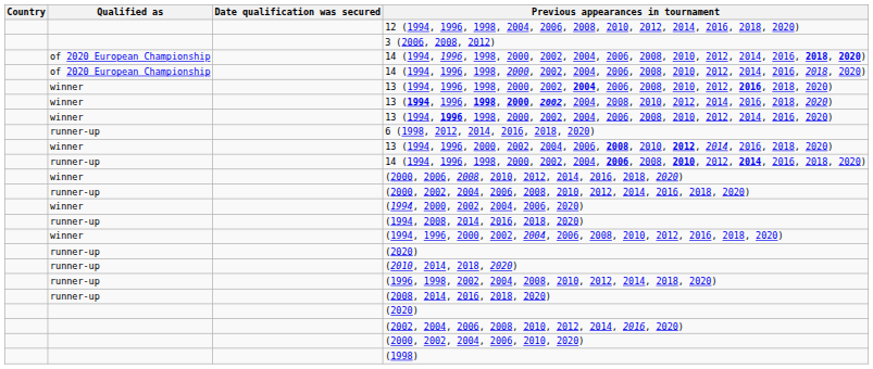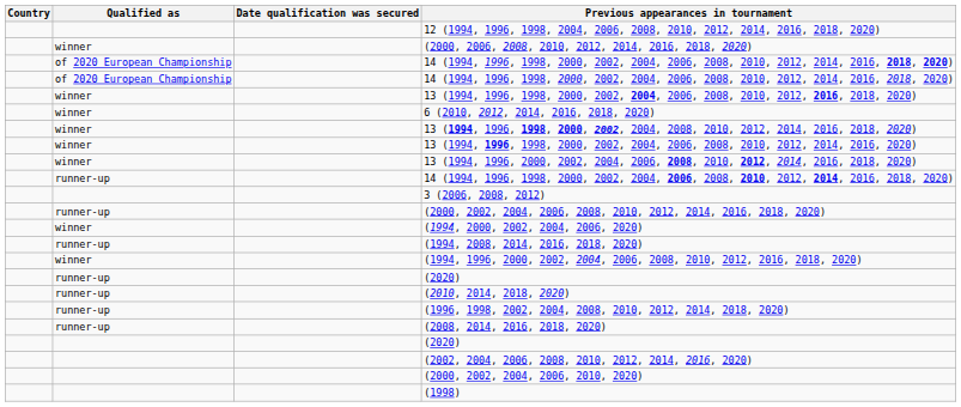 <table class="wikitable sortable">
 <tr>
 <th>Country</th>
 <th>Qualified as</th>
 <th>Date qualification was secured</th>
 <th>Previous appearances in tournament</th>
 </tr>
 <tr>
 <td></td>
 <td></td>
 <td></td>
 <td>12 (<a href='#'>1994</a>, <a href='#'>1996</a>, <a href='#'>1998</a>, <a href='#'>2004</a>, <a href='#'>2006</a>, <a href='#'>2008</a>, <a href='#'>2010</a>, <a href='#'>2012</a>, <a href='#'>2014</a>, <a href='#'>2016</a>, <a href='#'>2018</a>, <a href='#'>2020</a>)</td>
 </tr>
 <tr>
 <td></td>
+<td> winner</td>
 <td></td>
-<td></td>
-<td>3 (<a href='#'>2006</a>, <a href='#'>2008</a>, <a href='#'>2012</a>)</td>
+<td> (<a href='#'>2000</a>, <a href='#'>2006</a>, <a href='#'><em>2008</em></a>, <a href='#'>2010</a>, <a href='#'>2012</a>, <a href='#'>2014</a>, <a href='#'>2016</a>, <a href='#'>2018</a>, <em><a href='#'>2020</a></em>)</td>
 </tr>
 <tr>
 <td></td>
 <td> of <a href='#'>2020 European Championship</a></td>
 <td></td>
 <td>14 (<a href='#'>1994</a>, <a href='#'><em>1996</em></a>, <a href='#'>1998</a>, <a href='#'>2000</a>, <a href='#'>2002</a>, <a href='#'>2004</a>, <a href='#'>2006</a>, <a href='#'>2008</a>, <a href='#'>2010</a>, <a href='#'>2012</a>, <a href='#'>2014</a>, <a href='#'>2016</a>, <strong><a href='#'>2018</a></strong>, <strong><a href='#'>2020</a></strong>)</td>
 </tr>
 <tr>
 <td></td>
 <td> of <a href='#'>2020 European Championship</a></td>
 <td></td>
 <td>14 (<a href='#'>1994</a>, <a href='#'>1996</a>, <a href='#'>1998</a>, <a href='#'><em>2000</em></a>, <a href='#'>2002</a>, <a href='#'>2004</a>, <a href='#'>2006</a>, <a href='#'>2008</a>, <a href='#'>2010</a>, <a href='#'>2012</a>, <a href='#'>2014</a>, <a href='#'>2016</a>, <em><a href='#'>2018</a></em>, <a href='#'>2020</a>)</td>
 </tr>
 <tr>
 <td></td>
 <td> winner</td>
 <td></td>
 <td>13 (<a href='#'>1994</a>, <a href='#'>1996</a>, <a href='#'>1998</a>, <a href='#'>2000</a>, <a href='#'>2002</a>, <strong><a href='#'>2004</a></strong>, <a href='#'>2006</a>, <a href='#'>2008</a>, <a href='#'>2010</a>, <a href='#'>2012</a>, <strong><a href='#'>2016</a></strong>, <a href='#'>2018</a>, <a href='#'>2020</a>)</td>
 </tr>
 <tr>
 <td></td>
 <td> winner</td>
 <td></td>
+<td>6 (<a href='#'>2010</a>, <em><a href='#'>2012</a></em>, <a href='#'>2014</a>, <a href='#'>2016</a>, <a href='#'>2018</a>, <a href='#'>2020</a>)</td>
+</tr>
+<tr>
+<td></td>
+<td> winner</td>
+<td></td>
 <td>13 (<a href='#'><strong>1994</strong></a>, <a href='#'>1996</a>, <a href='#'><strong>1998</strong></a>, <a href='#'><strong>2000</strong></a>, <a href='#'><strong><em>2002</em></strong></a>, <a href='#'>2004</a>, <a href='#'>2008</a>, <a href='#'>2010</a>, <a href='#'>2012</a>, <a href='#'>2014</a>, <a href='#'>2016</a>, <a href='#'>2018</a>, <em><a href='#'>2020</a></em>)</td>
 </tr>
 <tr>
 <td></td>
 <td> winner</td>
 <td></td>
 <td>13 (<a href='#'>1994</a>, <a href='#'><strong>1996</strong></a>, <a href='#'>1998</a>, <a href='#'>2000</a>, <a href='#'>2002</a>, <a href='#'>2004</a>, <a href='#'>2006</a>, <a href='#'>2008</a>, <a href='#'>2010</a>, <a href='#'>2012</a>, <a href='#'>2014</a>, <a href='#'>2016</a>, <a href='#'>2020</a>)</td>
-</tr>
-<tr>
-<td></td>
-<td> runner-up</td>
-<td></td>
-<td>6 (<a href='#'>1998</a>, <a href='#'>2012</a>, <a href='#'>2014</a>, <a href='#'>2016</a>, <a href='#'>2018</a>, <a href='#'>2020</a>)</td>
 </tr>
 <tr>
 <td></td>
 <td> winner</td>
 <td></td>
 <td>13 (<a href='#'>1994</a>, <a href='#'>1996</a>, <a href='#'>2000</a>, <a href='#'>2002</a>, <a href='#'>2004</a>, <a href='#'>2006</a>, <a href='#'><strong>2008</strong></a>, <a href='#'>2010</a>, <a href='#'><strong>2012</strong></a>, <a href='#'><em>2014</em></a>, <a href='#'>2016</a>, <a href='#'>2018</a>, <a href='#'>2020</a>)</td>
 </tr>
 <tr>
 <td></td>
 <td> runner-up</td>
 <td></td>
 <td>14 (<a href='#'>1994</a>, <a href='#'>1996</a>, <a href='#'>1998</a>, <a href='#'>2000</a>, <a href='#'>2002</a>, <a href='#'>2004</a>, <a href='#'><strong>2006</strong></a>, <a href='#'>2008</a>, <a href='#'><strong>2010</strong></a>, <a href='#'>2012</a>, <a href='#'><strong>2014</strong></a>, <a href='#'>2016</a>, <a href='#'>2018</a>, <a href='#'>2020</a>)</td>
 </tr>
 <tr>
 <td></td>
-<td> winner</td>
 <td></td>
-<td> (<a href='#'>2000</a>, <a href='#'>2006</a>, <a href='#'><em>2008</em></a>, <a href='#'>2010</a>, <a href='#'>2012</a>, <a href='#'>2014</a>, <a href='#'>2016</a>, <a href='#'>2018</a>, <em><a href='#'>2020</a></em>)</td>
+<td></td>
+<td>3 (<a href='#'>2006</a>, <a href='#'>2008</a>, <a href='#'>2012</a>)</td>
 </tr>
 <tr>
 <td></td>
 <td> runner-up</td>
 <td></td>
 <td> (<a href='#'>2000</a>, <a href='#'>2002</a>, <a href='#'>2004</a>, <a href='#'>2006</a>, <a href='#'>2008</a>, <a href='#'>2010</a>, <a href='#'>2012</a>, <a href='#'>2014</a>, <a href='#'>2016</a>, <a href='#'>2018</a>, <a href='#'>2020</a>)</td>
 </tr>
 <tr>
 <td></td>
 <td> winner</td>
 <td></td>
 <td> (<em><a href='#'>1994</a></em>, <a href='#'>2000</a>, <a href='#'>2002</a>, <a href='#'>2004</a>, <a href='#'>2006</a>, <a href='#'>2020</a>)</td>
 </tr>
 <tr>
 <td></td>
 <td> runner-up</td>
 <td></td>
 <td> (<a href='#'>1994</a>, <a href='#'>2008</a>, <a href='#'>2014</a>, <a href='#'>2016</a>, <a href='#'>2018</a>, <a href='#'>2020</a>)</td>
 </tr>
 <tr>
 <td></td>
 <td> winner</td>
 <td></td>
 <td> (<a href='#'>1994</a>, <a href='#'>1996</a>, <a href='#'>2000</a>, <a href='#'>2002</a>, <em><a href='#'>2004</a></em>, <a href='#'>2006</a>, <a href='#'>2008</a>, <a href='#'>2010</a>, <a href='#'>2012</a>, <a href='#'>2016</a>, <a href='#'>2018</a>, <a href='#'>2020</a>)</td>
 </tr>
 <tr>
 <td></td>
 <td> runner-up</td>
 <td></td>
 <td> (<a href='#'>2020</a>)</td>
 </tr>
 <tr>
 <td></td>
 <td> runner-up</td>
 <td></td>
 <td> (<em><a href='#'>2010</a></em>, <a href='#'>2014</a>, <a href='#'>2018</a>, <em><a href='#'>2020</a></em>)</td>
 </tr>
 <tr>
 <td></td>
 <td> runner-up</td>
 <td></td>
 <td> (<a href='#'>1996</a>, <a href='#'>1998</a>, <a href='#'>2002</a>, <a href='#'>2004</a>, <a href='#'>2008</a>, <a href='#'>2010</a>, <a href='#'>2012</a>, <a href='#'>2014</a>, <a href='#'>2018</a>, <a href='#'>2020</a>)</td>
 </tr>
 <tr>
 <td></td>
 <td> runner-up</td>
 <td></td>
 <td> (<a href='#'>2008</a>, <a href='#'>2014</a>, <a href='#'>2016</a>, <a href='#'>2018</a>, <a href='#'>2020</a>)</td>
 </tr>
 <tr>
 <td></td>
 <td></td>
 <td></td>
 <td> (<a href='#'>2020</a>)</td>
 </tr>
 <tr>
 <td></td>
 <td></td>
 <td></td>
 <td> (<a href='#'>2002</a>, <a href='#'>2004</a>, <a href='#'>2006</a>, <a href='#'>2008</a>, <a href='#'>2010</a>, <a href='#'>2012</a>, <a href='#'>2014</a>, <em><a href='#'>2016</a></em>, <a href='#'>2020</a>)</td>
 </tr>
 <tr>
 <td></td>
 <td></td>
 <td></td>
 <td> (<a href='#'>2000</a>, <a href='#'>2002</a>, <a href='#'>2004</a>, <a href='#'>2006</a>, <a href='#'>2010</a>, <a href='#'>2020</a>)</td>
 </tr>
 <tr>
 <td></td>
 <td></td>
 <td></td>
 <td> (<a href='#'>1998</a>)</td>
 </tr>
 </table>
